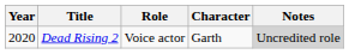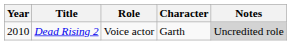 <table class="wikitable sortable">
 <tr>
 <th>Year</th>
 <th>Title</th>
 <th>Role</th>
 <th>Character</th>
 <th class="unsortable">Notes</th>
 </tr>
 <tr>
-<td>2020</td>
+<td>2010</td>
 <td><em><a href='#'>Dead Rising 2</a></em></td>
 <td>Voice actor</td>
 <td>Garth</td>
 <td style="background: lightgrey;">Uncredited role</td>
 </tr>
 </table>
